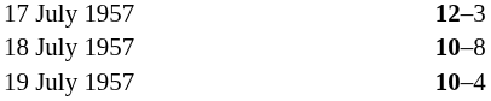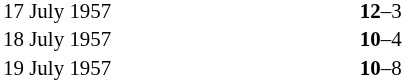 <table style="text-align:center" width=500>
 <tr>
 <th width=30%></th>
 <th width=30%></th>
 <th width=10%></th>
 <th width=30%></th>
 <th width=10%></th>
 </tr>
 <tr>
 <td>17 July 1957</td>
 <td align="right"><strong></strong></td>
 <td><strong>12</strong>–3</td>
 <td align="left"></td>
 </tr>
 <tr>
 <td>18 July 1957</td>
 <td align="right"><strong></strong></td>
-<td><strong>10</strong>–8</td>
+<td><strong>10</strong>–4</td>
 <td align="left"></td>
 </tr>
 <tr>
 <td>19 July 1957</td>
 <td align="right"><strong></strong></td>
-<td><strong>10</strong>–4</td>
+<td><strong>10</strong>–8</td>
 <td align="left"></td>
 </tr>
 </table>
